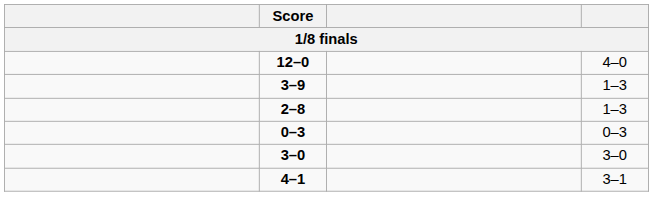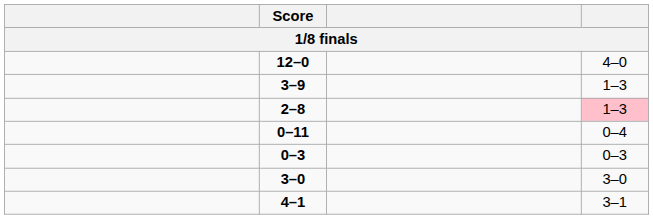 <table class="wikitable" style="text-align: left;">
 <tr>
 <th align="right" width="270"></th>
 <th width="65">Score</th>
 <th align="left" width="270"></th>
 <th width="65"></th>
 </tr>
 <tr>
 <th colspan=4>1/8 finals</th>
 </tr>
 <tr>
 <td><strong></strong></td>
 <td align="center"><strong>12–0</strong></td>
 <td></td>
 <td align=center>4–0 <strong></strong></td>
 </tr>
 <tr>
 <td></td>
 <td align="center"><strong>3–9</strong></td>
 <td><strong></strong></td>
 <td align=center>1–3 <strong></strong></td>
 </tr>
 <tr>
 <td></td>
 <td align="center"><strong>2–8</strong></td>
 <td><strong></strong></td>
-<td align=center>1–3 <strong></strong></td>
+<td align=center style="background: pink;">1–3 <strong></strong></td>
+</tr>
+<tr>
+<td></td>
+<td align="center"><strong>0–11</strong></td>
+<td><strong></strong></td>
+<td align=center>0–4 <strong></strong></td>
 </tr>
 <tr>
 <td></td>
 <td align="center"><strong>0–3</strong></td>
 <td><strong></strong></td>
 <td align=center>0–3 <strong></strong></td>
 </tr>
 <tr>
 <td><strong></strong></td>
 <td align="center"><strong>3–0</strong></td>
 <td></td>
 <td align=center>3–0 <strong></strong></td>
 </tr>
 <tr>
 <td><strong></strong></td>
 <td align="center"><strong>4–1</strong></td>
 <td></td>
 <td align=center>3–1 <strong></strong></td>
 </tr>
 </table>
